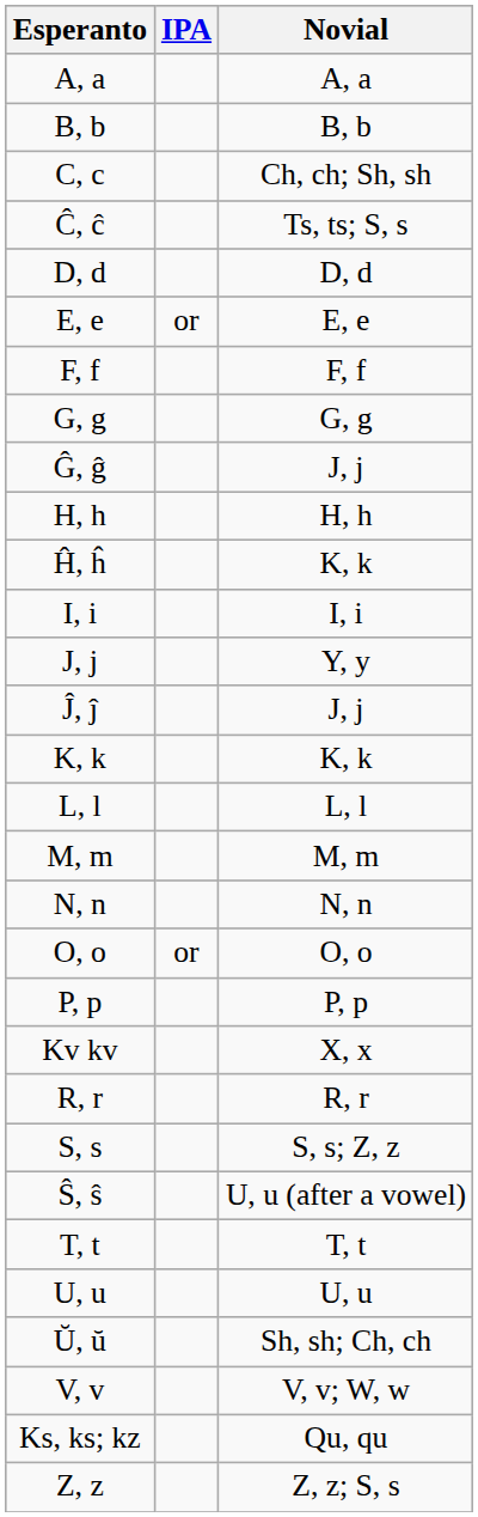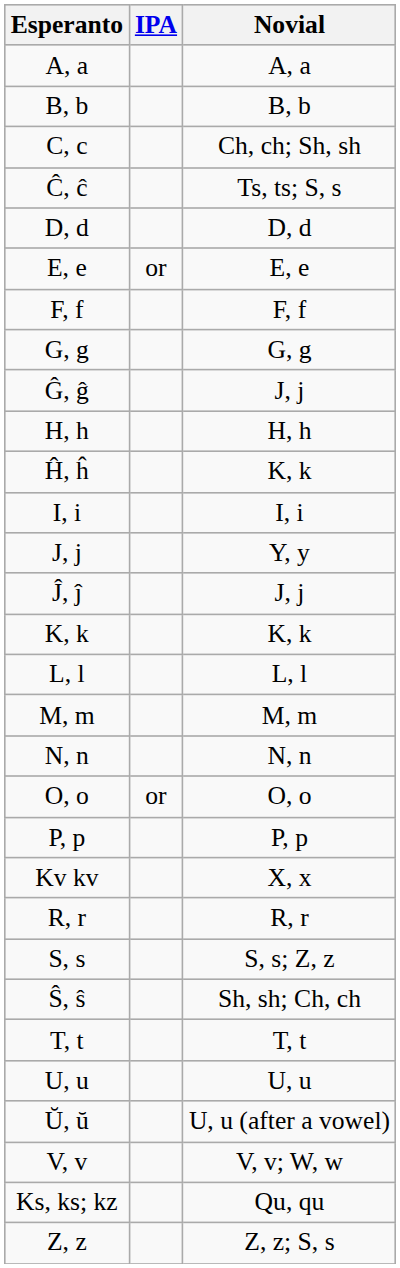 <table class="wikitable" style="text-align:center;">
 <tr>
 <th>Esperanto</th>
 <th><a href='#'>IPA</a></th>
 <th>Novial</th>
 </tr>
 <tr>
 <td>A, a</td>
 <td></td>
 <td>A, a</td>
 </tr>
 <tr>
 <td>B, b</td>
 <td></td>
 <td>B, b</td>
 </tr>
 <tr>
 <td>C, c</td>
 <td></td>
 <td>Ch, ch; Sh, sh</td>
 </tr>
 <tr>
 <td>Ĉ, ĉ</td>
 <td></td>
 <td>Ts, ts; S, s</td>
 </tr>
 <tr>
 <td>D, d</td>
 <td></td>
 <td>D, d</td>
 </tr>
 <tr>
 <td>E, e</td>
 <td> or </td>
 <td>E, e</td>
 </tr>
 <tr>
 <td>F, f</td>
 <td></td>
 <td>F, f</td>
 </tr>
 <tr>
 <td>G, g</td>
 <td></td>
 <td>G, g</td>
 </tr>
 <tr>
 <td>Ĝ, ĝ</td>
 <td></td>
 <td>J, j</td>
 </tr>
 <tr>
 <td>H, h</td>
 <td></td>
 <td>H, h</td>
 </tr>
 <tr>
 <td>Ĥ, ĥ</td>
 <td></td>
 <td>K, k</td>
 </tr>
 <tr>
 <td>I, i</td>
 <td></td>
 <td>I, i</td>
 </tr>
 <tr>
 <td>J, j</td>
 <td></td>
 <td>Y, y</td>
 </tr>
 <tr>
 <td>Ĵ, ĵ</td>
 <td></td>
 <td>J, j</td>
 </tr>
 <tr>
 <td>K, k</td>
 <td></td>
 <td>K, k</td>
 </tr>
 <tr>
 <td>L, l</td>
 <td></td>
 <td>L, l</td>
 </tr>
 <tr>
 <td>M, m</td>
 <td></td>
 <td>M, m</td>
 </tr>
 <tr>
 <td>N, n</td>
 <td></td>
 <td>N, n</td>
 </tr>
 <tr>
 <td>O, o</td>
 <td> or </td>
 <td>O, o</td>
 </tr>
 <tr>
 <td>P, p</td>
 <td></td>
 <td>P, p</td>
 </tr>
 <tr>
 <td>Kv kv</td>
 <td></td>
 <td>X, x</td>
 </tr>
 <tr>
 <td>R, r</td>
 <td></td>
 <td>R, r</td>
 </tr>
 <tr>
 <td>S, s</td>
 <td></td>
 <td>S, s; Z, z</td>
 </tr>
 <tr>
 <td>Ŝ, ŝ</td>
 <td></td>
-<td>U, u (after a vowel)</td>
+<td>Sh, sh; Ch, ch</td>
 </tr>
 <tr>
 <td>T, t</td>
 <td></td>
 <td>T, t</td>
 </tr>
 <tr>
 <td>U, u</td>
 <td></td>
 <td>U, u</td>
 </tr>
 <tr>
 <td>Ŭ, ŭ</td>
 <td></td>
-<td>Sh, sh; Ch, ch</td>
+<td>U, u (after a vowel)</td>
 </tr>
 <tr>
 <td>V, v</td>
 <td></td>
 <td>V, v; W, w</td>
 </tr>
 <tr>
 <td>Ks, ks; kz</td>
 <td></td>
 <td>Qu, qu</td>
 </tr>
 <tr>
 <td>Z, z</td>
 <td></td>
 <td>Z, z; S, s</td>
 </tr>
 </table>
